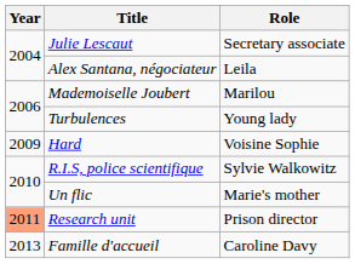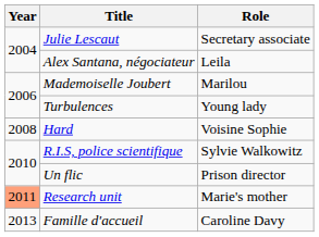 <table class="wikitable">
 <tr>
 <th>Year</th>
 <th>Title</th>
 <th>Role</th>
 </tr>
 <tr>
 <td rowspan="2">2004</td>
 <td><em><a href='#'>Julie Lescaut</a></em></td>
 <td>Secretary associate</td>
 </tr>
 <tr>
 <td><em>Alex Santana, négociateur</em></td>
 <td>Leila</td>
 </tr>
 <tr>
 <td rowspan="2">2006</td>
 <td><em>Mademoiselle Joubert</em></td>
 <td>Marilou</td>
 </tr>
 <tr>
 <td><em>Turbulences</em></td>
 <td>Young lady</td>
 </tr>
 <tr>
-<td>2009</td>
+<td>2008</td>
 <td><em><a href='#'>Hard</a></em></td>
 <td>Voisine Sophie</td>
 </tr>
 <tr>
 <td rowspan="2">2010</td>
 <td><em><a href='#'>R.I.S, police scientifique</a></em></td>
 <td>Sylvie Walkowitz</td>
 </tr>
 <tr>
 <td><em>Un flic</em></td>
-<td>Marie's mother</td>
+<td>Prison director</td>
 </tr>
 <tr>
 <td style="background: lightsalmon;">2011</td>
 <td><em><a href='#'>Research unit</a></em></td>
-<td>Prison director</td>
+<td>Marie's mother</td>
 </tr>
 <tr>
 <td>2013</td>
 <td><em>Famille d'accueil</em></td>
 <td>Caroline Davy</td>
 </tr>
 </table>
